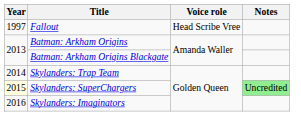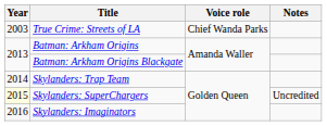 <table class="wikitable sortable">
 <tr>
 <th>Year</th>
 <th>Title</th>
 <th>Voice role</th>
 <th class="unsortable">Notes</th>
 </tr>
 <tr>
-<td>1997</td>
-<td><em><a href='#'>Fallout</a></em></td>
-<td>Head Scribe Vree</td>
+<td>2003</td>
+<td><em><a href='#'>True Crime: Streets of LA</a></em></td>
+<td>Chief Wanda Parks</td>
 <td></td>
 </tr>
 <tr>
 <td rowspan="2">2013</td>
 <td><em><a href='#'>Batman: Arkham Origins</a></em></td>
 <td rowspan="2">Amanda Waller</td>
 <td></td>
 </tr>
 <tr>
 <td><em><a href='#'>Batman: Arkham Origins Blackgate</a></em></td>
 <td></td>
 </tr>
 <tr>
 <td>2014</td>
 <td><em><a href='#'>Skylanders: Trap Team</a></em></td>
 <td rowspan="3">Golden Queen</td>
 <td></td>
 </tr>
 <tr>
 <td style="background: lightyellow;">2015</td>
 <td><em><a href='#'>Skylanders: SuperChargers</a></em></td>
-<td style="background: lightgreen;">Uncredited</td>
+<td>Uncredited</td>
 </tr>
 <tr>
 <td>2016</td>
 <td><em><a href='#'>Skylanders: Imaginators</a></em></td>
 <td></td>
 </tr>
 </table>
